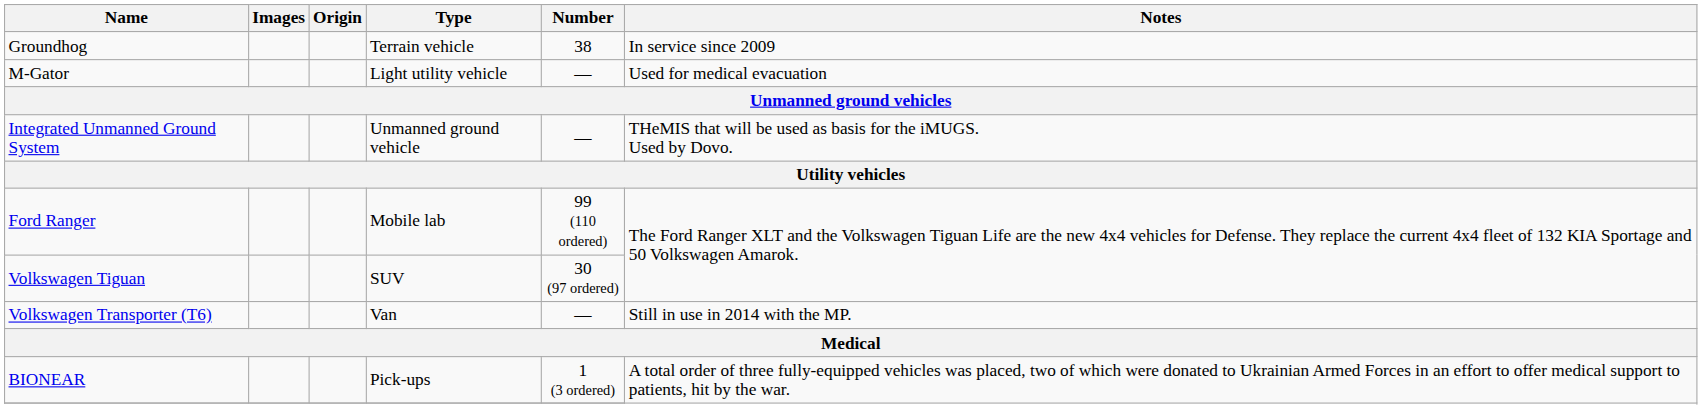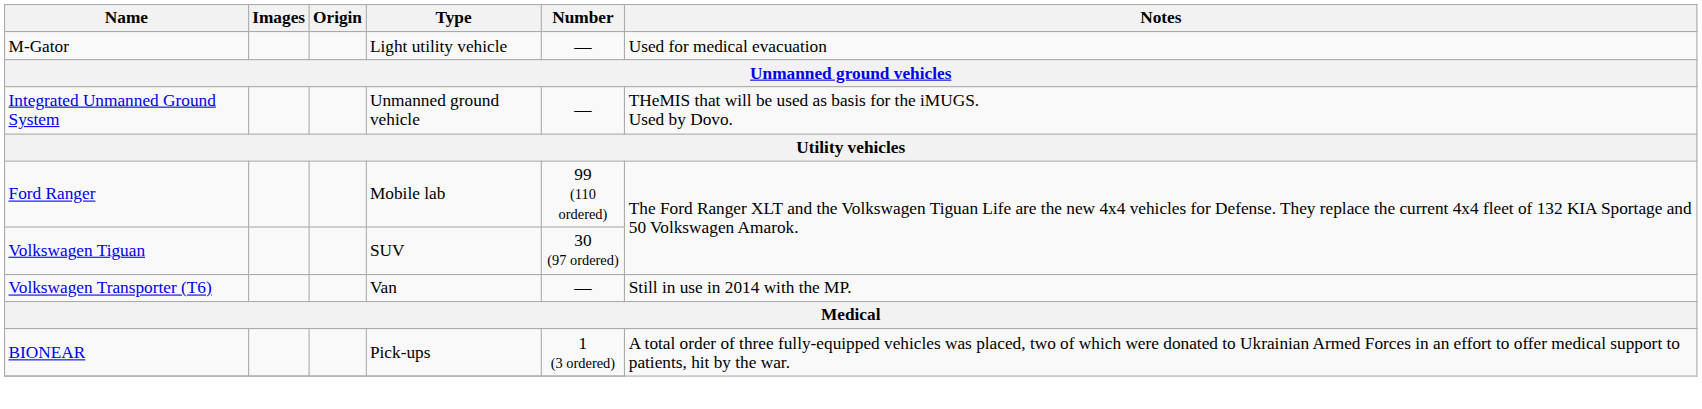 <table class="wikitable">
 <tr>
 <th>Name</th>
 <th>Images</th>
 <th>Origin</th>
 <th>Type</th>
 <th>Number</th>
 <th>Notes</th>
-</tr>
-<tr>
-<td>Groundhog</td>
-<td style="text-align: center;"></td>
-<td></td>
-<td>Terrain vehicle</td>
-<td style="text-align: center;">38</td>
-<td>In service since 2009</td>
 </tr>
 <tr>
 <td>M-Gator</td>
 <td style="text-align: center;"></td>
 <td></td>
 <td>Light utility vehicle</td>
 <td style="text-align: center;">—</td>
 <td>Used for medical evacuation</td>
 </tr>
 <tr>
 <th colspan="6"><a href='#'>Unmanned ground vehicles</a></th>
 </tr>
 <tr>
 <td><a href='#'>Integrated Unmanned Ground System</a></td>
 <td style="text-align: center;"></td>
 <td></td>
 <td>Unmanned ground vehicle</td>
 <td style="text-align: center;">—</td>
 <td>THeMIS that will be used as basis for the iMUGS.<br>Used by Dovo.</td>
 </tr>
 <tr>
 <th colspan="6">Utility vehicles</th>
 </tr>
 <tr>
 <td><a href='#'>Ford Ranger</a></td>
 <td style="text-align: center;"></td>
 <td></td>
 <td>Mobile lab</td>
 <td style="text-align: center;">99<br><small>(110 ordered)</small></td>
 <td rowspan="2">The Ford Ranger XLT and the Volkswagen Tiguan Life are the new 4x4 vehicles for Defense. They replace the current 4x4 fleet of 132 KIA Sportage and 50 Volkswagen Amarok.<br></td>
 </tr>
 <tr>
 <td><a href='#'>Volkswagen Tiguan</a></td>
 <td style="text-align: center;"></td>
 <td></td>
 <td>SUV</td>
 <td style="text-align: center;">30<br><small>(97 ordered)</small></td>
 </tr>
 <tr>
 <td><a href='#'>Volkswagen Transporter (T6)</a></td>
 <td style="text-align: center;"></td>
 <td></td>
 <td>Van</td>
 <td style="text-align: center;">—</td>
 <td>Still in use in 2014 with the MP.</td>
 </tr>
 <tr>
 <th colspan="6">Medical</th>
 </tr>
 <tr>
 <td><a href='#'>BIONEAR</a></td>
 <td style="text-align: center;"></td>
 <td></td>
 <td>Pick-ups</td>
 <td style="text-align: center;">1<br><small>(3 ordered)</small></td>
 <td rowspan="2">A total order of three fully-equipped vehicles was placed, two of which were donated to Ukrainian Armed Forces in an effort to offer medical support to patients, hit by the war.</td>
 </tr>
 <tr>
 </tr>
 </table>
